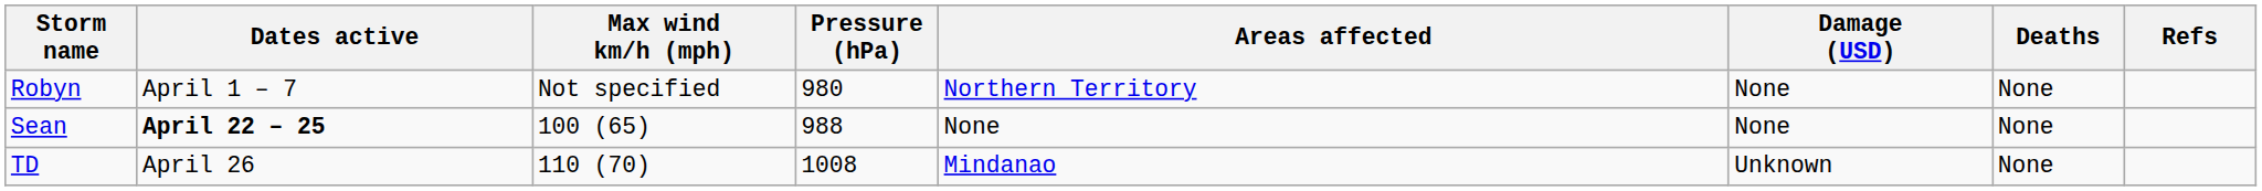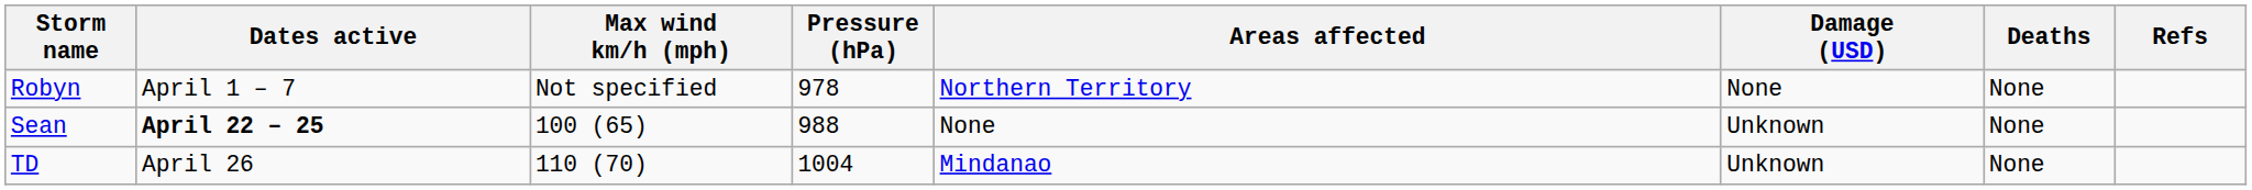 <table class="wikitable sortable">
 <tr>
 <th width="5%">Storm name</th>
 <th width="15%">Dates active</th>
 <th width="10%">Max wind<br>km/h (mph)</th>
 <th width="5%">Pressure<br>(hPa)</th>
 <th width="30%">Areas affected</th>
 <th width="10%">Damage<br>(<a href='#'>USD</a>)</th>
 <th width="5%">Deaths</th>
 <th width="5%">Refs</th>
 </tr>
 <tr>
 <td><a href='#'>Robyn</a></td>
 <td>April 1 – 7</td>
 <td>Not specified</td>
-<td>980</td>
+<td>978</td>
 <td><a href='#'>Northern Territory</a></td>
 <td>None</td>
 <td>None</td>
 <td></td>
 </tr>
 <tr>
 <td><a href='#'>Sean</a></td>
 <td><strong>April 22 – 25</strong></td>
 <td>100 (65)</td>
 <td>988</td>
 <td>None</td>
-<td>None</td>
+<td>Unknown</td>
 <td>None</td>
 <td></td>
 </tr>
 <tr>
 <td><a href='#'>TD</a></td>
 <td>April 26</td>
 <td>110 (70)</td>
-<td>1008</td>
+<td>1004</td>
 <td><a href='#'>Mindanao</a></td>
 <td>Unknown</td>
 <td>None</td>
 <td></td>
 </tr>
 </table>
